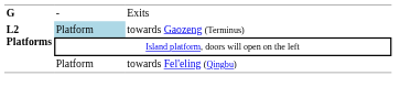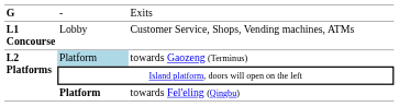 <table table border=0 cellspacing=0 cellpadding=3>
 <tr>
 <td style="border-top:solid 1px gray;" width=50 valign=top><strong>G</strong></td>
 <td style="border-top:solid 1px gray;" width=100 valign=top>-</td>
 <td style="border-top:solid 1px gray;" width=390 valign=top>Exits</td>
+</tr>
+<tr>
+<td style="border-bottom:solid 1px gray; border-top:solid 1px gray;" valign=top width=50><strong>L1<br>Concourse</strong></td>
+<td style="border-bottom:solid 1px gray; border-top:solid 1px gray;" valign=top width=100>Lobby</td>
+<td style="border-bottom:solid 1px gray; border-top:solid 1px gray;" valign=top width=390>Customer Service, Shops, Vending machines, ATMs</td>
 </tr>
 <tr>
 <td style="border-bottom:solid 1px gray;" rowspan=4 valign=top><strong>L2<br>Platforms</strong></td>
 <td style="background: lightblue;">Platform </td>
 <td>  towards <a href='#'>Gaozeng</a> <small>(Terminus)</small></td>
 </tr>
 <tr>
 <td style="border-right:solid 2px black;border-left:solid 2px black;border-top:solid 2px black;border-bottom:solid 2px black;text-align:center;" colspan=2><small><a href='#'>Island platform</a>, doors will open on the left</small></td>
 </tr>
 <tr>
-<td style="border-bottom:solid 1px gray;">Platform </td>
+<td style="border-bottom:solid 1px gray;"><strong>Platform </strong></td>
 <td style="border-bottom:solid 1px gray;"> towards <a href='#'>Fel'eling</a> <small>(<a href='#'>Qingbu</a>) </small></td>
 </tr>
 </table>
